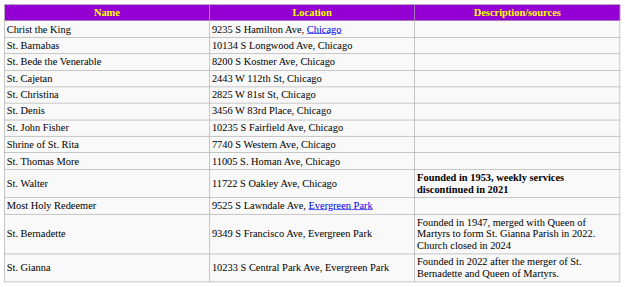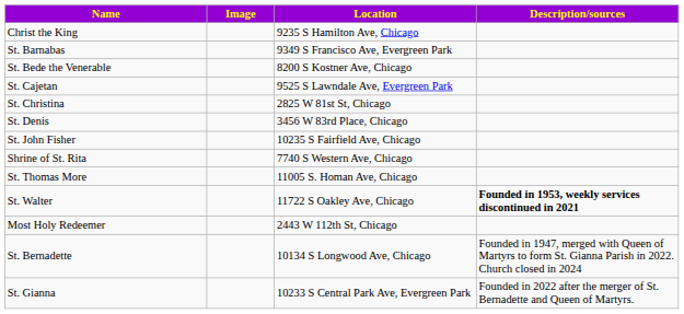 <table class="wikitable sortable" style="width:75%">
 <tr>
 <th style="background:darkviolet; color:yellow;" width="30%"><strong>Name</strong></th>
+<th style="background:darkviolet; color:yellow;" width="10%"><strong>Image</strong></th>
 <th style="background:darkviolet; color:yellow;" width="30%"><strong>Location</strong></th>
 <th style="background:darkviolet; color:yellow;" width="30%"><strong>Description/sources</strong></th>
 </tr>
 <tr>
 <td>Christ the King</td>
+<td></td>
 <td>9235 S Hamilton Ave, <a href='#'>Chicago</a></td>
 <td></td>
 </tr>
 <tr>
 <td>St. Barnabas</td>
-<td>10134 S Longwood Ave, Chicago</td>
+<td></td>
+<td>9349 S Francisco Ave, Evergreen Park</td>
 <td></td>
 </tr>
 <tr>
 <td>St. Bede the Venerable</td>
+<td></td>
 <td>8200 S Kostner Ave, Chicago</td>
 <td></td>
 </tr>
 <tr>
 <td>St. Cajetan</td>
-<td>2443 W 112th St, Chicago</td>
+<td></td>
+<td>9525 S Lawndale Ave, <a href='#'>Evergreen Park</a></td>
 <td></td>
 </tr>
 <tr>
 <td>St. Christina</td>
+<td></td>
 <td>2825 W 81st St, Chicago</td>
 <td></td>
 </tr>
 <tr>
 <td>St. Denis</td>
+<td></td>
 <td>3456 W 83rd Place, Chicago</td>
 <td></td>
 </tr>
 <tr>
 <td>St. John Fisher</td>
+<td></td>
 <td>10235 S Fairfield Ave, Chicago</td>
 <td></td>
 </tr>
 <tr>
 <td>Shrine of St. Rita</td>
+<td></td>
 <td>7740 S Western Ave, Chicago</td>
 <td></td>
 </tr>
 <tr>
 <td>St. Thomas More</td>
+<td></td>
 <td>11005 S. Homan Ave, Chicago</td>
 <td></td>
 </tr>
 <tr>
 <td>St. Walter</td>
+<td></td>
 <td>11722 S Oakley Ave, Chicago</td>
 <td><strong>Founded in 1953, weekly services discontinued in 2021</strong></td>
 </tr>
 <tr>
 <td>Most Holy Redeemer</td>
-<td>9525 S Lawndale Ave, <a href='#'>Evergreen Park</a></td>
+<td></td>
+<td>2443 W 112th St, Chicago</td>
 <td></td>
 </tr>
 <tr>
 <td>St. Bernadette</td>
-<td>9349 S Francisco Ave, Evergreen Park</td>
+<td></td>
+<td>10134 S Longwood Ave, Chicago</td>
 <td>Founded in 1947, merged with Queen of Martyrs to form St. Gianna Parish in 2022. Church closed in 2024</td>
 </tr>
 <tr>
 <td>St. Gianna</td>
+<td></td>
 <td>10233 S Central Park Ave, Evergreen Park</td>
 <td>Founded in 2022 after the merger of St. Bernadette and Queen of Martyrs.</td>
 </tr>
 </table>
